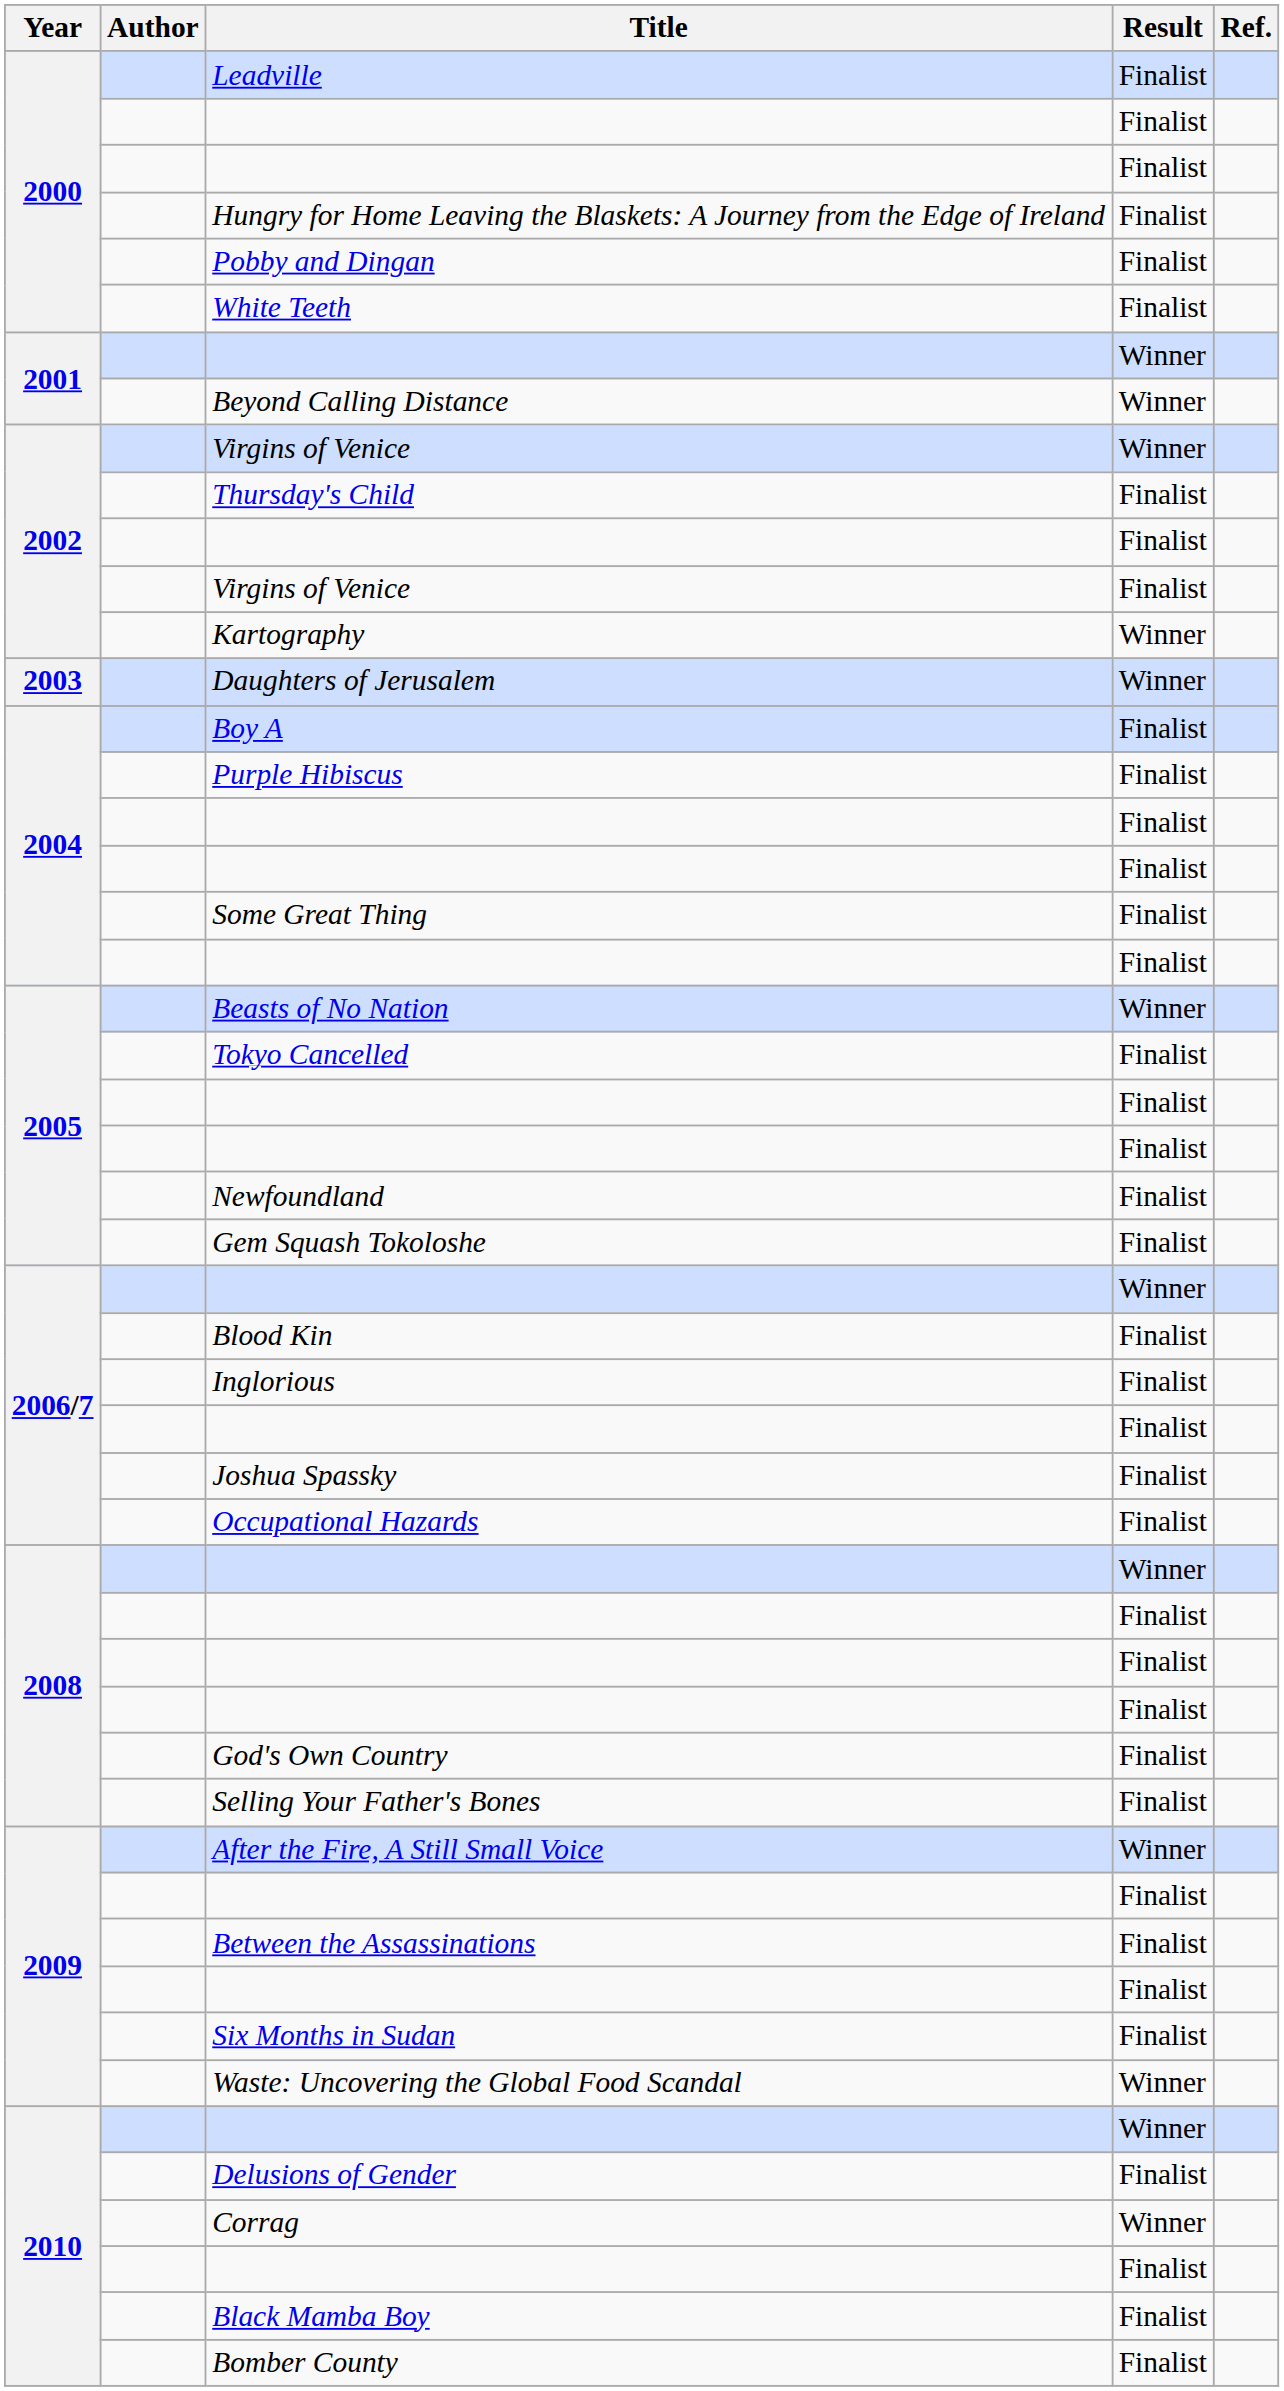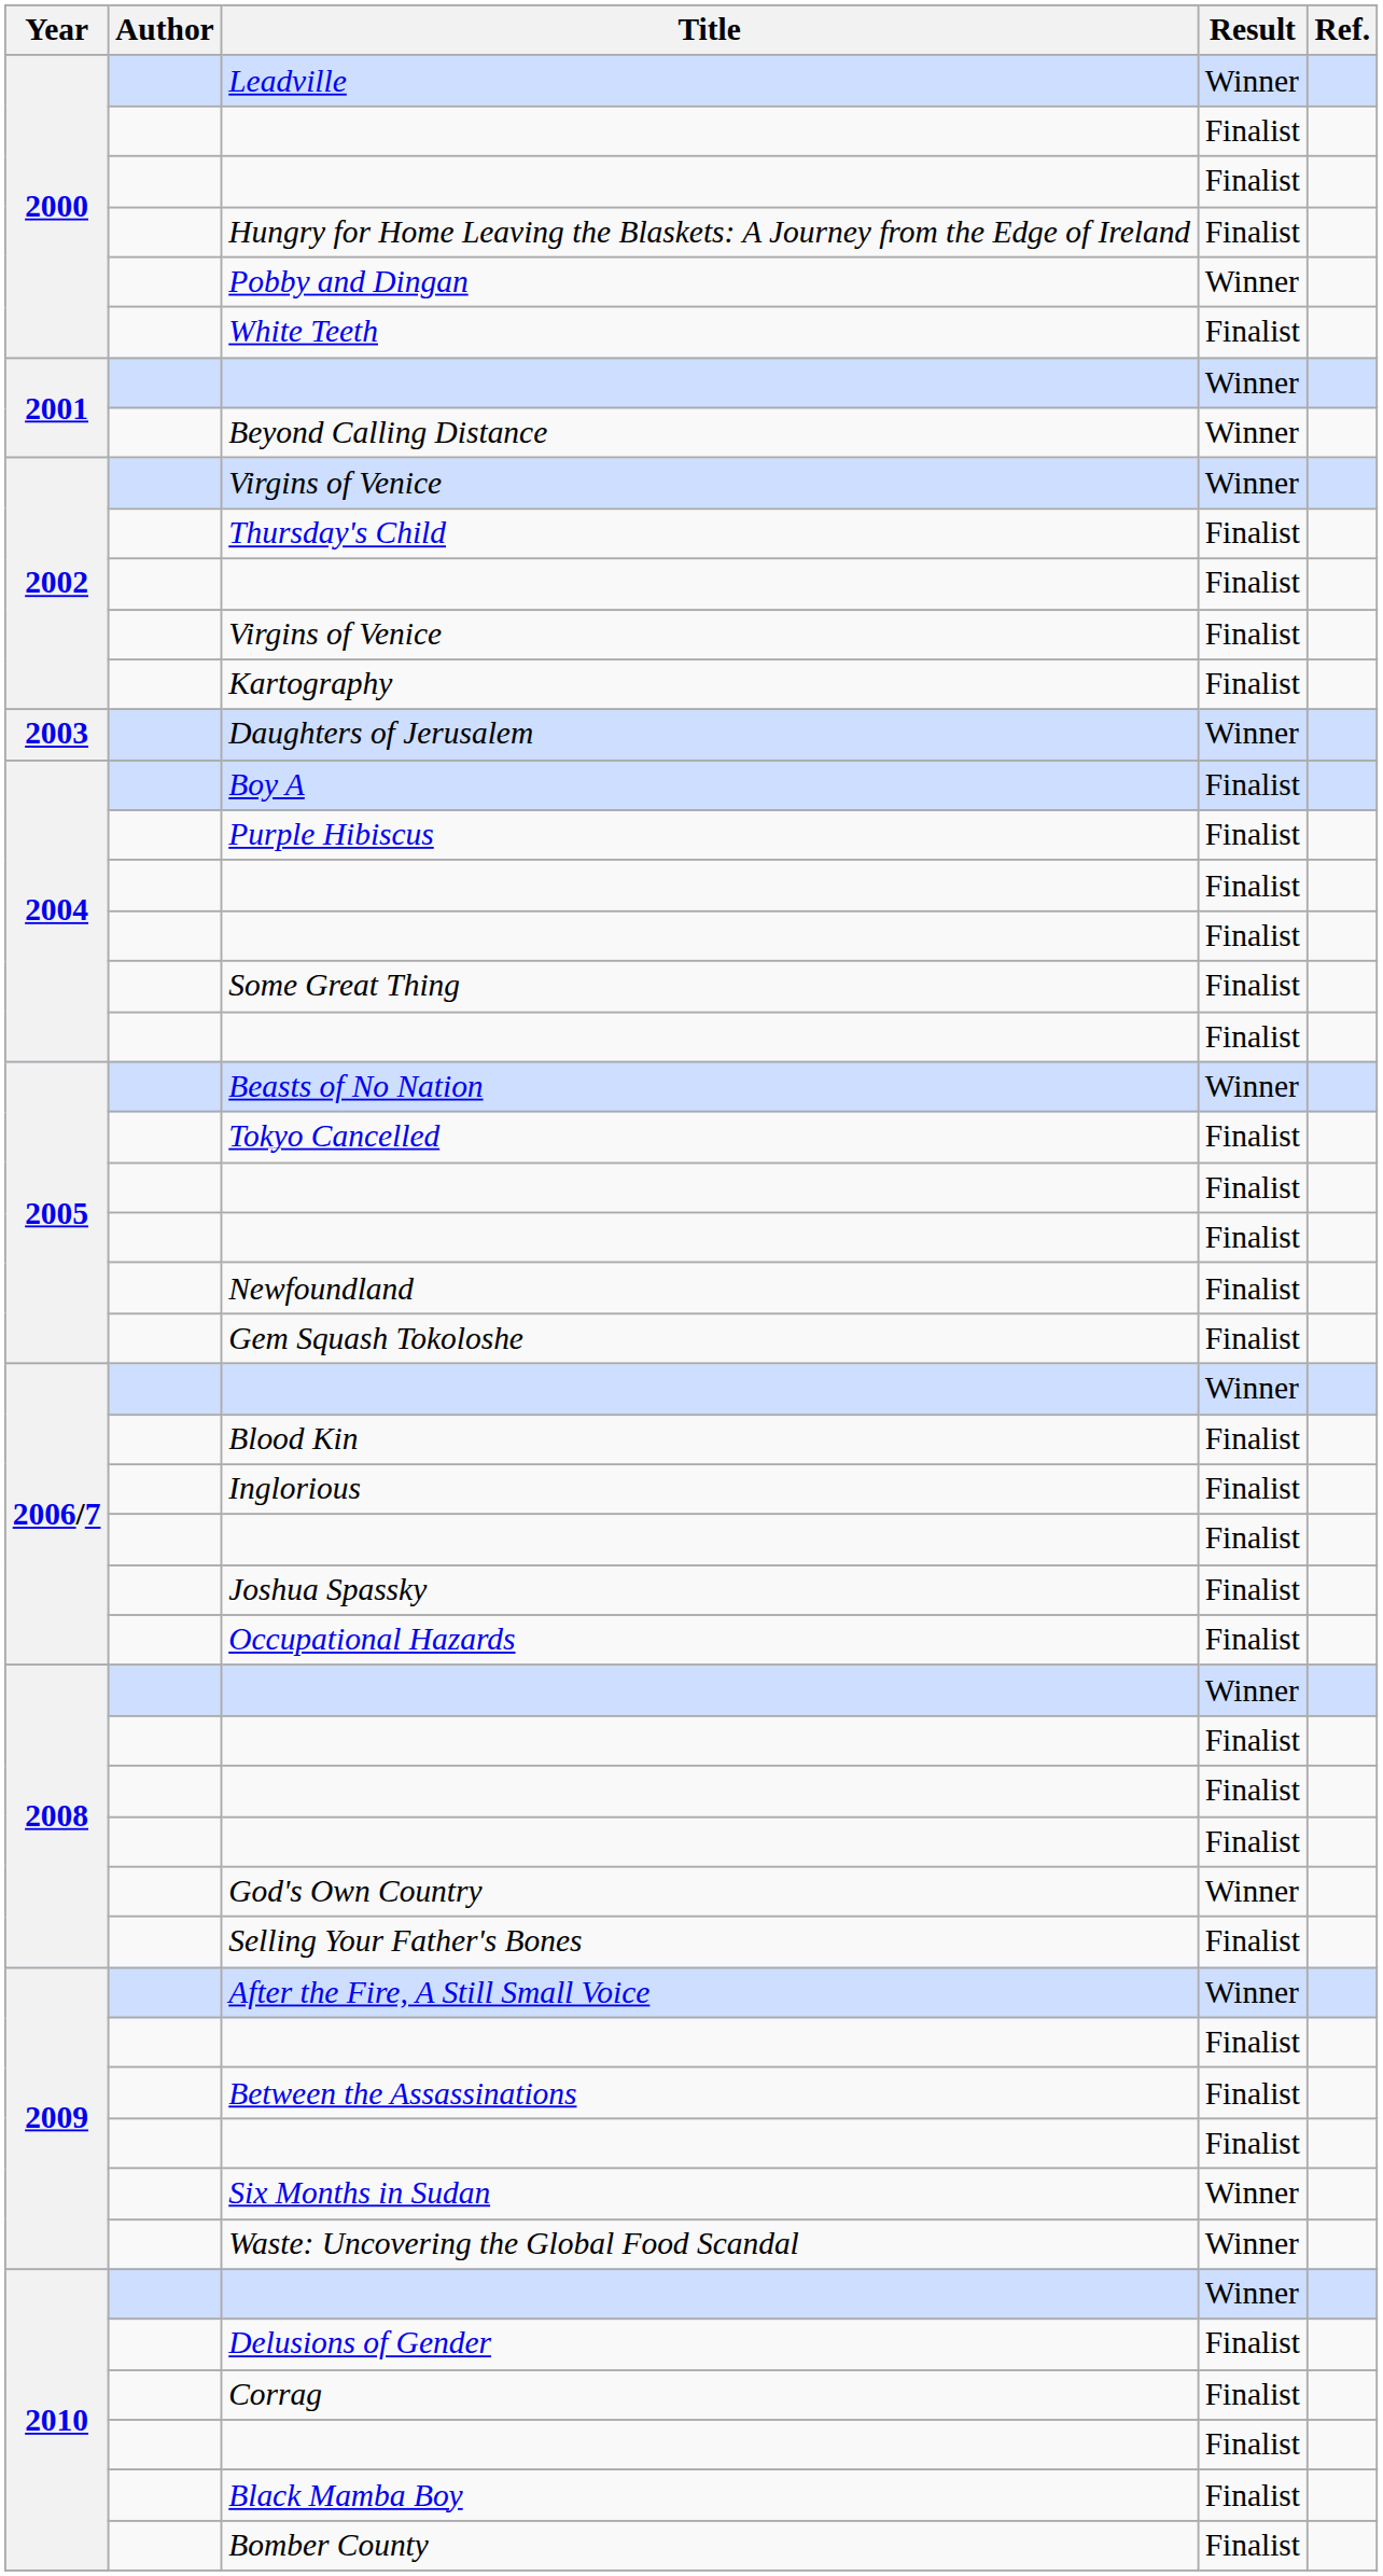 <table class="wikitable sortable mw-collapsible">
 <tr>
 <th>Year</th>
 <th>Author</th>
 <th>Title</th>
 <th>Result</th>
 <th>Ref.</th>
 </tr>
 <tr style=background:#cddeff>
 <th rowspan="6"><a href='#'>2000</a></th>
 <td></td>
 <td><em><a href='#'>Leadville</a></em></td>
-<td>Finalist</td>
+<td>Winner</td>
 <td></td>
 </tr>
 <tr>
 <td></td>
 <td><em></em></td>
 <td>Finalist</td>
 <td></td>
 </tr>
 <tr>
 <td></td>
 <td><em></em></td>
 <td>Finalist</td>
 <td></td>
 </tr>
 <tr>
 <td></td>
 <td><em>Hungry for Home Leaving the Blaskets: A Journey from the Edge of Ireland</em></td>
 <td>Finalist</td>
 <td></td>
 </tr>
 <tr>
 <td></td>
 <td><em><a href='#'>Pobby and Dingan</a></em></td>
-<td>Finalist</td>
+<td>Winner</td>
 <td></td>
 </tr>
 <tr>
 <td></td>
 <td><em><a href='#'>White Teeth</a></em></td>
 <td>Finalist</td>
 <td></td>
 </tr>
 <tr style=background:#cddeff>
 <th rowspan="2"><a href='#'>2001</a></th>
 <td></td>
 <td><em></em></td>
 <td>Winner</td>
 <td></td>
 </tr>
 <tr>
 <td></td>
 <td><em>Beyond Calling Distance</em></td>
 <td>Winner</td>
 <td></td>
 </tr>
 <tr style=background:#cddeff>
 <th rowspan="5"><a href='#'>2002</a></th>
 <td></td>
 <td><em>Virgins of Venice</em></td>
 <td>Winner</td>
 <td></td>
 </tr>
 <tr>
 <td></td>
 <td><em><a href='#'>Thursday's Child</a></em></td>
 <td>Finalist</td>
 <td></td>
 </tr>
 <tr>
 <td></td>
 <td><em></em></td>
 <td>Finalist</td>
 <td></td>
 </tr>
 <tr>
 <td></td>
 <td><em>Virgins of Venice</em></td>
 <td>Finalist</td>
 <td></td>
 </tr>
 <tr>
 <td></td>
 <td><em>Kartography</em></td>
-<td>Winner</td>
+<td>Finalist</td>
 <td></td>
 </tr>
 <tr style=background:#cddeff>
 <th><a href='#'>2003</a></th>
 <td></td>
 <td><em>Daughters of Jerusalem</em></td>
 <td>Winner</td>
 <td></td>
 </tr>
 <tr style=background:#cddeff>
 <th rowspan="6"><a href='#'>2004</a></th>
 <td></td>
 <td><em><a href='#'>Boy A</a></em></td>
 <td>Finalist</td>
 <td></td>
 </tr>
 <tr>
 <td></td>
 <td><em><a href='#'>Purple Hibiscus</a></em></td>
 <td>Finalist</td>
 <td></td>
 </tr>
 <tr>
 <td></td>
 <td><em></em></td>
 <td>Finalist</td>
 <td></td>
 </tr>
 <tr>
 <td></td>
 <td><em></em></td>
 <td>Finalist</td>
 <td></td>
 </tr>
 <tr>
 <td></td>
 <td><em>Some Great Thing</em></td>
 <td>Finalist</td>
 <td></td>
 </tr>
 <tr>
 <td></td>
 <td><em></em></td>
 <td>Finalist</td>
 <td></td>
 </tr>
 <tr style=background:#cddeff>
 <th rowspan="6"><a href='#'>2005</a></th>
 <td></td>
 <td><em><a href='#'>Beasts of No Nation</a></em></td>
 <td>Winner</td>
 <td></td>
 </tr>
 <tr>
 <td></td>
 <td><em><a href='#'>Tokyo Cancelled</a></em></td>
 <td>Finalist</td>
 <td></td>
 </tr>
 <tr>
 <td></td>
 <td><em></em></td>
 <td>Finalist</td>
 <td></td>
 </tr>
 <tr>
 <td></td>
 <td><em></em></td>
 <td>Finalist</td>
 <td></td>
 </tr>
 <tr>
 <td></td>
 <td><em>Newfoundland</em></td>
 <td>Finalist</td>
 <td></td>
 </tr>
 <tr>
 <td></td>
 <td><em>Gem Squash Tokoloshe</em></td>
 <td>Finalist</td>
 <td></td>
 </tr>
 <tr style=background:#cddeff>
 <th rowspan="6"><a href='#'>2006</a>/<a href='#'>7</a></th>
 <td></td>
 <td></td>
 <td>Winner</td>
 <td></td>
 </tr>
 <tr>
 <td></td>
 <td><em>Blood Kin</em></td>
 <td>Finalist</td>
 <td></td>
 </tr>
 <tr>
 <td></td>
 <td><em>Inglorious</em></td>
 <td>Finalist</td>
 <td></td>
 </tr>
 <tr>
 <td></td>
 <td><em></em></td>
 <td>Finalist</td>
 <td></td>
 </tr>
 <tr>
 <td></td>
 <td><em>Joshua Spassky</em></td>
 <td>Finalist</td>
 <td></td>
 </tr>
 <tr>
 <td></td>
 <td><em><a href='#'>Occupational Hazards</a></em></td>
 <td>Finalist</td>
 <td></td>
 </tr>
 <tr style=background:#cddeff>
 <th rowspan="6"><a href='#'>2008</a></th>
 <td></td>
 <td></td>
 <td>Winner</td>
 <td></td>
 </tr>
 <tr>
 <td></td>
 <td><em></em></td>
 <td>Finalist</td>
 <td></td>
 </tr>
 <tr>
 <td></td>
 <td><em></em></td>
 <td>Finalist</td>
 <td></td>
 </tr>
 <tr>
 <td></td>
 <td><em></em></td>
 <td>Finalist</td>
 <td></td>
 </tr>
 <tr>
 <td></td>
 <td><em>God's Own Country</em></td>
-<td>Finalist</td>
+<td>Winner</td>
 <td></td>
 </tr>
 <tr>
 <td></td>
 <td><em>Selling Your Father's Bones</em></td>
 <td>Finalist</td>
 <td></td>
 </tr>
 <tr style=background:#cddeff>
 <th rowspan="6"><a href='#'>2009</a></th>
 <td></td>
 <td><em><a href='#'>After the Fire, A Still Small Voice</a></em></td>
 <td>Winner</td>
 <td></td>
 </tr>
 <tr>
 <td></td>
 <td><em></em></td>
 <td>Finalist</td>
 <td></td>
 </tr>
 <tr>
 <td></td>
 <td><em><a href='#'>Between the Assassinations</a></em></td>
 <td>Finalist</td>
 <td></td>
 </tr>
 <tr>
 <td></td>
 <td><em></em></td>
 <td>Finalist</td>
 <td></td>
 </tr>
 <tr>
 <td></td>
 <td><em><a href='#'>Six Months in Sudan</a></em></td>
-<td>Finalist</td>
+<td>Winner</td>
 <td></td>
 </tr>
 <tr>
 <td></td>
 <td><em>Waste: Uncovering the Global Food Scandal</em></td>
 <td>Winner</td>
 <td></td>
 </tr>
 <tr style=background:#cddeff>
 <th rowspan="6"><a href='#'>2010</a></th>
 <td></td>
 <td><em></em></td>
 <td>Winner</td>
 <td></td>
 </tr>
 <tr>
 <td></td>
 <td><em><a href='#'>Delusions of Gender</a></em></td>
 <td>Finalist</td>
 <td></td>
 </tr>
 <tr>
 <td></td>
 <td><em>Corrag</em></td>
-<td>Winner</td>
+<td>Finalist</td>
 <td></td>
 </tr>
 <tr>
 <td></td>
 <td><em></em></td>
 <td>Finalist</td>
 <td></td>
 </tr>
 <tr>
 <td></td>
 <td><em><a href='#'>Black Mamba Boy</a></em></td>
 <td>Finalist</td>
 <td></td>
 </tr>
 <tr>
 <td></td>
 <td><em>Bomber County</em></td>
 <td>Finalist</td>
 <td></td>
 </tr>
 </table>
